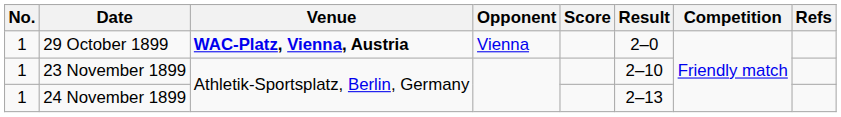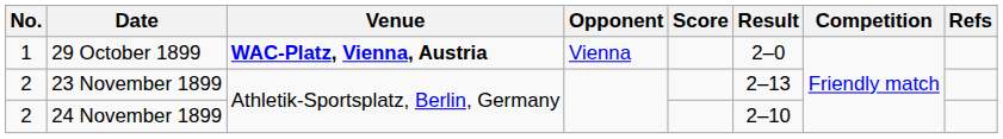 <table class="wikitable sortable">
 <tr>
 <th scope="col">No.</th>
 <th scope="col">Date</th>
 <th scope="col">Venue</th>
 <th scope="col">Opponent</th>
 <th scope="col">Score</th>
 <th scope="col">Result</th>
 <th scope="col">Competition</th>
 <th scope="col">Refs</th>
 </tr>
 <tr>
 <td align="center">1</td>
 <td>29 October 1899</td>
 <td><strong><a href='#'>WAC-Platz</a>, <a href='#'>Vienna</a>, Austria</strong></td>
 <td> <a href='#'>Vienna</a></td>
 <td></td>
 <td style="text-align:center">2–0</td>
 <td rowspan="3"><a href='#'>Friendly match</a></td>
 <td></td>
 </tr>
 <tr>
-<td align="center">1</td>
+<td align="center">2</td>
 <td>23 November 1899</td>
 <td rowspan="2">Athletik-Sportsplatz, <a href='#'>Berlin</a>, Germany</td>
 <td rowspan="2"></td>
 <td></td>
+<td style="text-align:center">2–13</td>
+<td></td>
+</tr>
+<tr>
+<td align="center">2</td>
+<td>24 November 1899</td>
+<td></td>
 <td style="text-align:center">2–10</td>
 <td></td>
 </tr>
-<tr>
-<td align="center">1</td>
-<td>24 November 1899</td>
-<td></td>
-<td style="text-align:center">2–13</td>
-<td></td>
-</tr>
 </table>
